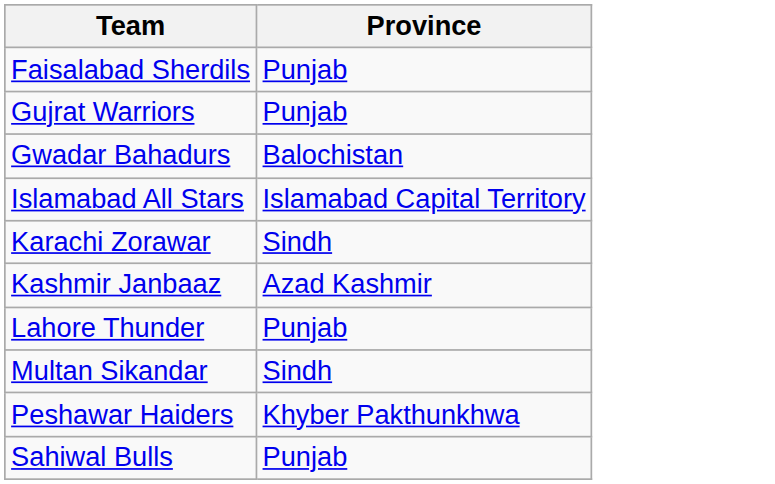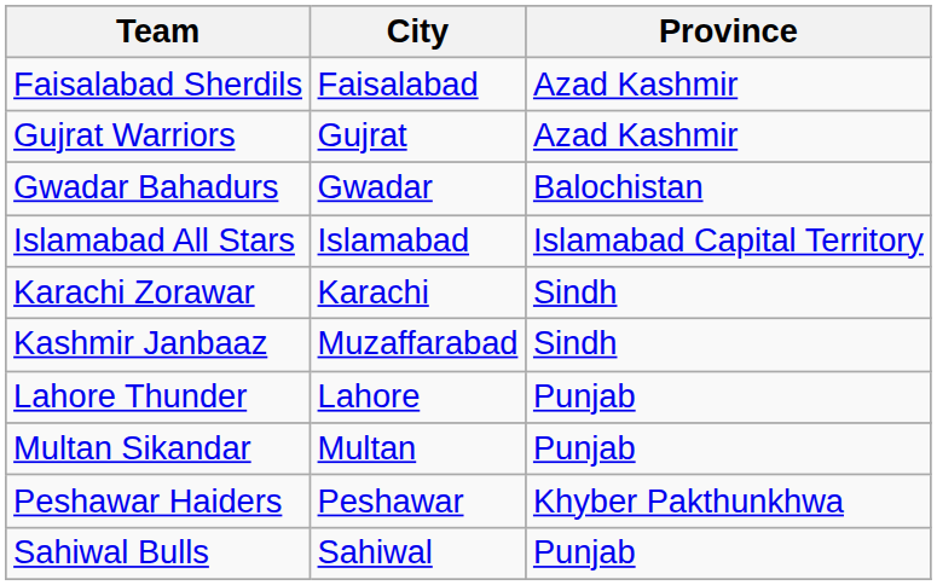 <table class="wikitable sortable">
 <tr>
 <th>Team</th>
+<th>City</th>
 <th>Province</th>
 </tr>
 <tr>
 <td><a href='#'>Faisalabad Sherdils</a></td>
-<td><a href='#'>Punjab</a></td>
+<td><a href='#'>Faisalabad</a></td>
+<td><a href='#'>Azad Kashmir</a></td>
 </tr>
 <tr>
 <td><a href='#'>Gujrat Warriors</a></td>
-<td><a href='#'>Punjab</a></td>
+<td><a href='#'>Gujrat</a></td>
+<td><a href='#'>Azad Kashmir</a></td>
 </tr>
 <tr>
 <td><a href='#'>Gwadar Bahadurs</a></td>
+<td><a href='#'>Gwadar</a></td>
 <td><a href='#'>Balochistan</a></td>
 </tr>
 <tr>
 <td><a href='#'>Islamabad All Stars</a></td>
+<td><a href='#'>Islamabad</a></td>
 <td><a href='#'>Islamabad Capital Territory</a></td>
 </tr>
 <tr>
 <td><a href='#'>Karachi Zorawar</a></td>
+<td><a href='#'>Karachi</a></td>
 <td><a href='#'>Sindh</a></td>
 </tr>
 <tr>
 <td><a href='#'>Kashmir Janbaaz</a></td>
-<td><a href='#'>Azad Kashmir</a></td>
+<td><a href='#'>Muzaffarabad</a></td>
+<td><a href='#'>Sindh</a></td>
 </tr>
 <tr>
 <td><a href='#'>Lahore Thunder</a></td>
+<td><a href='#'>Lahore</a></td>
 <td><a href='#'>Punjab</a></td>
 </tr>
 <tr>
 <td><a href='#'>Multan Sikandar</a></td>
-<td><a href='#'>Sindh</a></td>
+<td><a href='#'>Multan</a></td>
+<td><a href='#'>Punjab</a></td>
 </tr>
 <tr>
 <td><a href='#'>Peshawar Haiders</a></td>
+<td><a href='#'>Peshawar</a></td>
 <td><a href='#'>Khyber Pakthunkhwa</a></td>
 </tr>
 <tr>
 <td><a href='#'>Sahiwal Bulls</a></td>
+<td><a href='#'>Sahiwal</a></td>
 <td><a href='#'>Punjab</a></td>
 </tr>
 </table>
